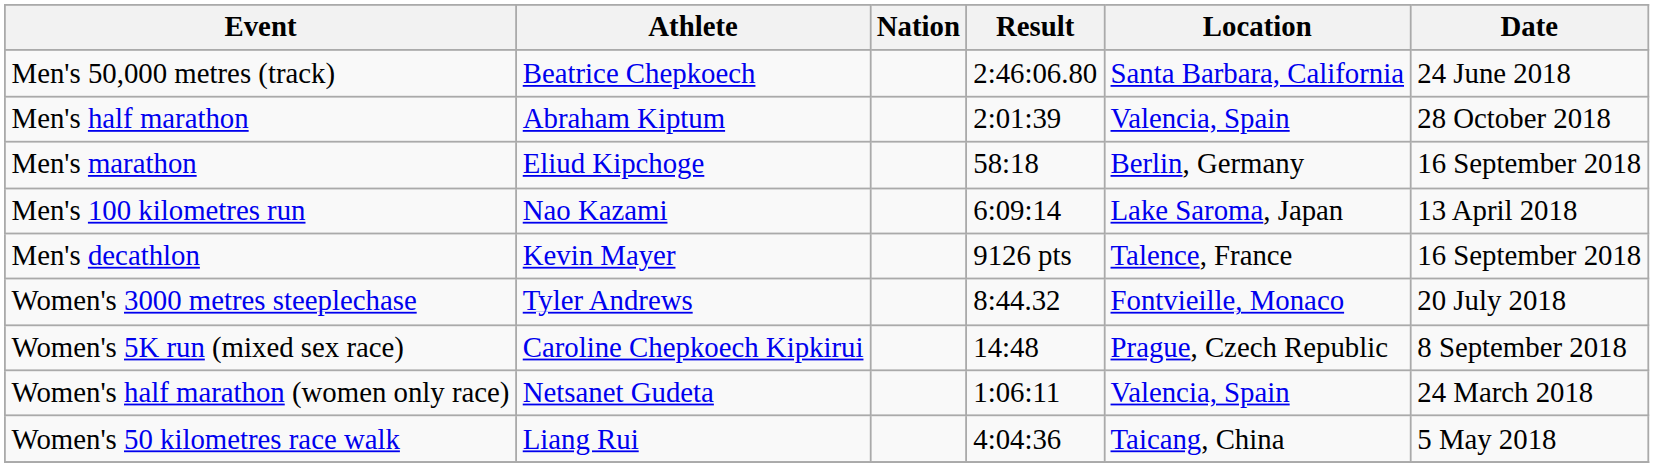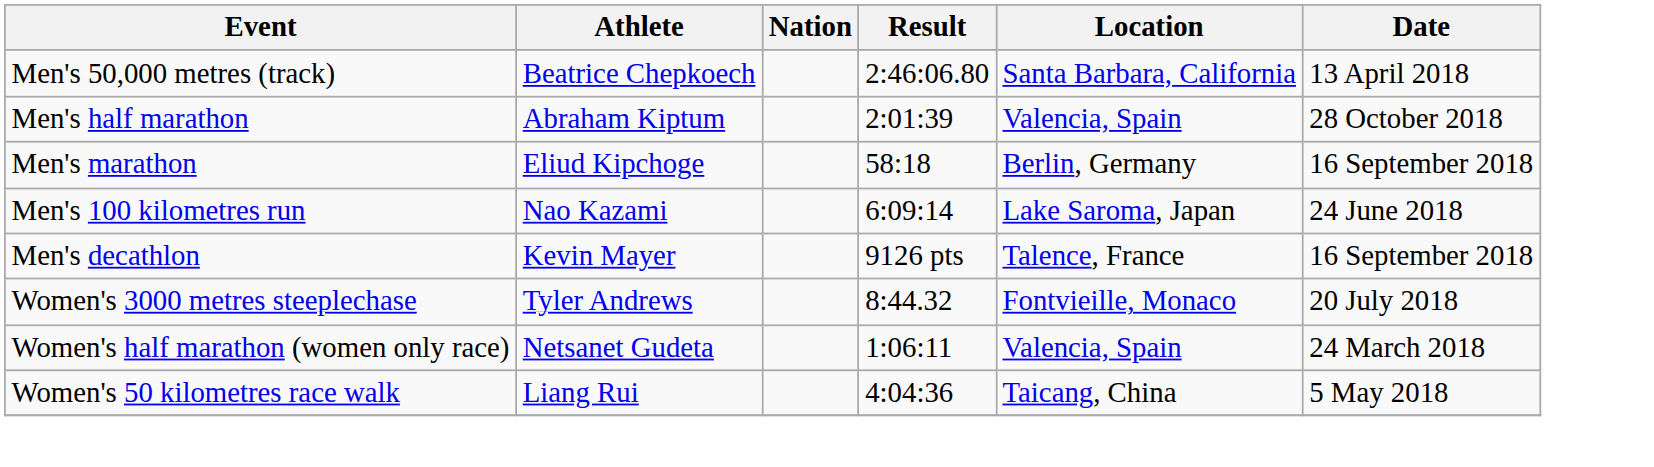 <table class="wikitable sortable" style="text-align: left;">
 <tr>
 <th>Event</th>
 <th>Athlete</th>
 <th>Nation</th>
 <th>Result</th>
 <th>Location</th>
 <th>Date</th>
 </tr>
 <tr>
 <td>Men's 50,000 metres (track)</td>
 <td><a href='#'>Beatrice Chepkoech</a></td>
 <td></td>
 <td>2:46:06.80</td>
 <td><a href='#'>Santa Barbara, California</a></td>
-<td>24 June 2018</td>
+<td>13 April 2018</td>
 </tr>
 <tr>
 <td>Men's <a href='#'>half marathon</a></td>
 <td><a href='#'>Abraham Kiptum</a></td>
 <td></td>
 <td>2:01:39</td>
 <td><a href='#'>Valencia, Spain</a></td>
 <td>28 October 2018</td>
 </tr>
 <tr>
 <td>Men's <a href='#'>marathon</a></td>
 <td><a href='#'>Eliud Kipchoge</a></td>
 <td></td>
 <td>58:18</td>
 <td><a href='#'>Berlin</a>, Germany</td>
 <td>16 September 2018</td>
 </tr>
 <tr>
 <td>Men's <a href='#'>100 kilometres run</a></td>
 <td><a href='#'>Nao Kazami</a></td>
 <td></td>
 <td>6:09:14</td>
 <td><a href='#'>Lake Saroma</a>, Japan</td>
-<td>13 April 2018</td>
+<td>24 June 2018</td>
 </tr>
 <tr>
 <td>Men's <a href='#'>decathlon</a></td>
 <td><a href='#'>Kevin Mayer</a></td>
 <td></td>
 <td>9126 pts</td>
 <td><a href='#'>Talence</a>, France</td>
 <td>16 September 2018</td>
 </tr>
 <tr>
 <td>Women's <a href='#'>3000 metres steeplechase</a></td>
 <td><a href='#'>Tyler Andrews</a></td>
 <td></td>
 <td>8:44.32</td>
 <td><a href='#'>Fontvieille, Monaco</a></td>
 <td>20 July 2018</td>
-</tr>
-<tr>
-<td>Women's <a href='#'>5K run</a> (mixed sex race)</td>
-<td><a href='#'>Caroline Chepkoech Kipkirui</a></td>
-<td></td>
-<td>14:48</td>
-<td><a href='#'>Prague</a>, Czech Republic</td>
-<td>8 September 2018</td>
 </tr>
 <tr>
 <td>Women's <a href='#'>half marathon</a> (women only race)</td>
 <td><a href='#'>Netsanet Gudeta</a></td>
 <td></td>
 <td>1:06:11</td>
 <td><a href='#'>Valencia, Spain</a></td>
 <td>24 March 2018</td>
 </tr>
 <tr>
 <td>Women's <a href='#'>50 kilometres race walk</a></td>
 <td><a href='#'>Liang Rui</a></td>
 <td></td>
 <td>4:04:36</td>
 <td><a href='#'>Taicang</a>, China</td>
 <td>5 May 2018</td>
 </tr>
 <tr>
 </tr>
 </table>
